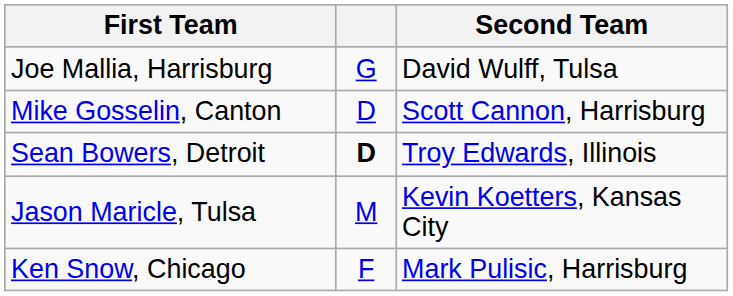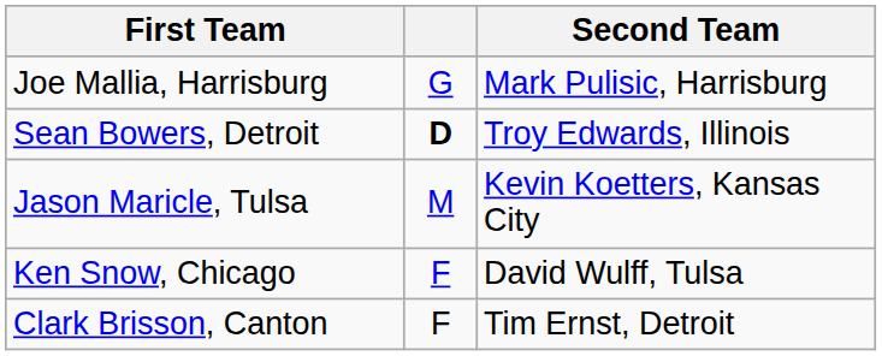 <table class="wikitable">
 <tr>
 <th width=190>First Team</th>
 <th width=28></th>
 <th width=190>Second Team</th>
 </tr>
 <tr>
 <td>Joe Mallia, Harrisburg</td>
 <td align=center><a href='#'>G</a></td>
-<td>David Wulff, Tulsa</td>
-</tr>
-<tr>
-<td><a href='#'>Mike Gosselin</a>, Canton</td>
-<td align=center><a href='#'>D</a></td>
-<td><a href='#'>Scott Cannon</a>, Harrisburg</td>
+<td><a href='#'>Mark Pulisic</a>, Harrisburg</td>
 </tr>
 <tr>
 <td><a href='#'>Sean Bowers</a>, Detroit</td>
 <td align=center><strong>D</strong></td>
 <td><a href='#'>Troy Edwards</a>, Illinois</td>
 </tr>
 <tr>
 <td><a href='#'>Jason Maricle</a>, Tulsa</td>
 <td align=center><a href='#'>M</a></td>
 <td><a href='#'>Kevin Koetters</a>, Kansas City</td>
 </tr>
 <tr>
 <td><a href='#'>Ken Snow</a>, Chicago</td>
 <td align=center><a href='#'>F</a></td>
-<td><a href='#'>Mark Pulisic</a>, Harrisburg</td>
+<td>David Wulff, Tulsa</td>
+</tr>
+<tr>
+<td><a href='#'>Clark Brisson</a>, Canton</td>
+<td align=center>F</td>
+<td>Tim Ernst, Detroit</td>
 </tr>
 </table>
